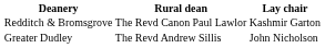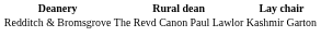 <table>
 <tr>
 <th>Deanery</th>
 <th>Rural dean</th>
 <th>Lay chair</th>
 </tr>
 <tr>
 <td>Redditch & Bromsgrove</td>
 <td>The Revd Canon Paul Lawlor</td>
 <td>Kashmir Garton</td>
-</tr>
-<tr>
-<td>Greater Dudley</td>
-<td>The Revd Andrew Sillis</td>
-<td>John Nicholson</td>
 </tr>
 <tr>
 <td></td>
 <td></td>
 <td></td>
 </tr>
 <tr>
 <td></td>
 <td></td>
 <td></td>
 </tr>
 <tr>
 <td></td>
 <td></td>
 <td></td>
 </tr>
 <tr>
 <td></td>
 <td></td>
 <td></td>
 </tr>
 <tr>
 <td></td>
 <td></td>
 <td></td>
 </tr>
 </table>
